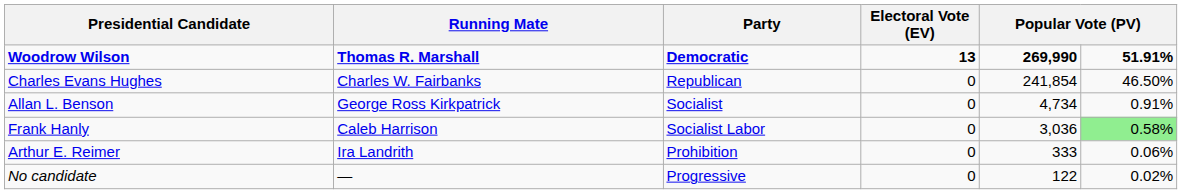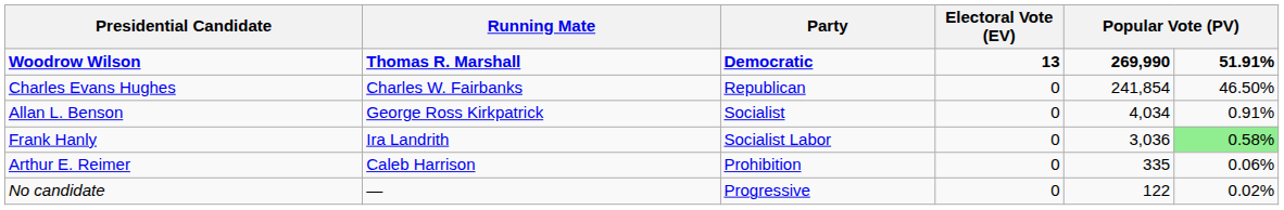 <table class="wikitable">
 <tr>
 <th width="25%">Presidential Candidate</th>
 <th width="25%"><a href='#'>Running Mate</a></th>
 <th width="15%">Party</th>
 <th width="9%">Electoral Vote (EV)</th>
 <th colspan="2" width="15%">Popular Vote (PV)</th>
 </tr>
 <tr>
 <td><strong><a href='#'>Woodrow Wilson</a></strong></td>
 <td><strong><a href='#'>Thomas R. Marshall</a></strong></td>
 <td><strong><a href='#'>Democratic</a></strong></td>
 <td align="right"><strong>13</strong></td>
 <td align="right"><strong>269,990</strong></td>
 <td align="right"><strong>51.91%</strong></td>
 </tr>
 <tr>
 <td><a href='#'>Charles Evans Hughes</a></td>
 <td><a href='#'>Charles W. Fairbanks</a></td>
 <td><a href='#'>Republican</a></td>
 <td align="right">0</td>
 <td align="right">241,854</td>
 <td align="right">46.50%</td>
 </tr>
 <tr>
 <td><a href='#'>Allan L. Benson</a></td>
 <td><a href='#'>George Ross Kirkpatrick</a></td>
 <td><a href='#'>Socialist</a></td>
 <td align="right">0</td>
-<td align="right">4,734</td>
+<td align="right">4,034</td>
 <td align="right">0.91%</td>
 </tr>
 <tr>
 <td><a href='#'>Frank Hanly</a></td>
-<td><a href='#'>Caleb Harrison</a></td>
+<td><a href='#'>Ira Landrith</a></td>
 <td><a href='#'>Socialist Labor</a></td>
 <td align="right">0</td>
 <td align="right">3,036</td>
 <td align="right" style="background: lightgreen;">0.58%</td>
 </tr>
 <tr>
 <td><a href='#'>Arthur E. Reimer</a></td>
-<td><a href='#'>Ira Landrith</a></td>
+<td><a href='#'>Caleb Harrison</a></td>
 <td><a href='#'>Prohibition</a></td>
 <td align="right">0</td>
-<td align="right">333</td>
+<td align="right">335</td>
 <td align="right">0.06%</td>
 </tr>
 <tr>
 <td><em>No candidate</em></td>
 <td>—</td>
 <td><a href='#'>Progressive</a></td>
 <td align="right">0</td>
 <td align="right">122</td>
 <td align="right">0.02%</td>
 </tr>
 </table>
